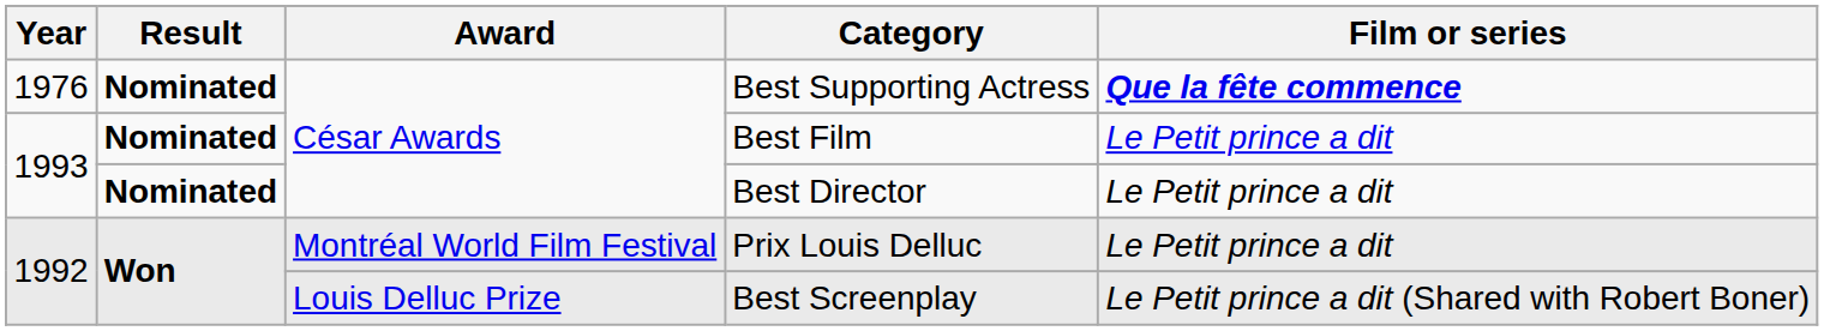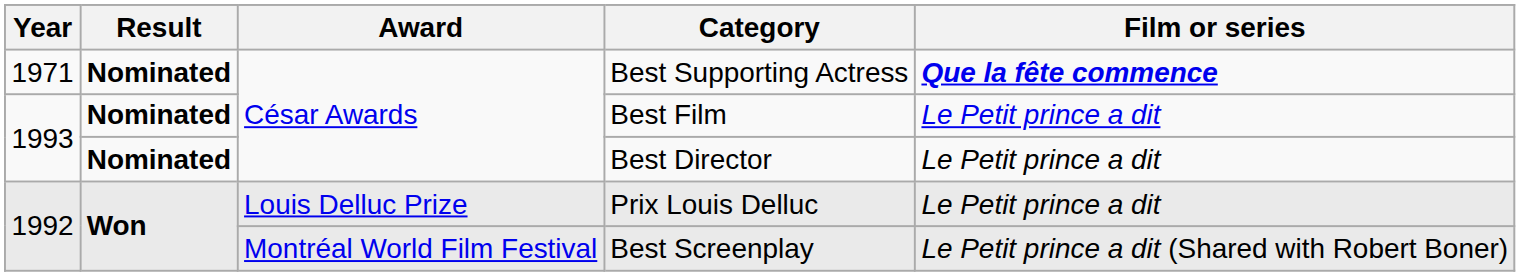 <table class="wikitable" style="font-size: 90%;">
 <tr>
 <th>Year</th>
 <th>Result</th>
 <th>Award</th>
 <th>Category</th>
 <th>Film or series</th>
 </tr>
 <tr>
-<td>1976</td>
+<td>1971</td>
 <td><strong>Nominated</strong></td>
 <td rowspan=3><a href='#'>César Awards</a></td>
 <td>Best Supporting Actress</td>
 <td><strong><em><a href='#'>Que la fête commence</a></em></strong></td>
 </tr>
 <tr>
 <td rowspan=2>1993</td>
 <td><strong>Nominated</strong></td>
 <td>Best Film</td>
 <td><em><a href='#'>Le Petit prince a dit</a></em></td>
 </tr>
 <tr>
 <td><strong>Nominated</strong></td>
 <td>Best Director</td>
 <td><em>Le Petit prince a dit</em></td>
 </tr>
 <tr style="background-color: #EAEAEA;">
 <td rowspan=2>1992</td>
 <td rowspan=2><strong>Won</strong></td>
-<td><a href='#'>Montréal World Film Festival</a></td>
+<td><a href='#'>Louis Delluc Prize</a></td>
 <td>Prix Louis Delluc</td>
 <td><em>Le Petit prince a dit</em></td>
 </tr>
 <tr style="background-color: #EAEAEA;">
-<td><a href='#'>Louis Delluc Prize</a></td>
+<td><a href='#'>Montréal World Film Festival</a></td>
 <td>Best Screenplay</td>
 <td><em>Le Petit prince a dit</em> (Shared with Robert Boner)</td>
 </tr>
 </table>
